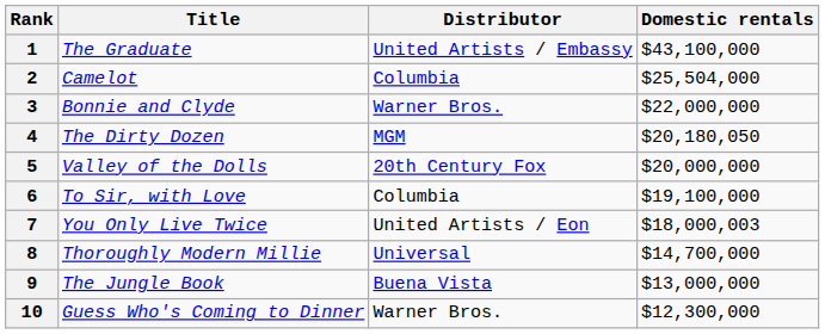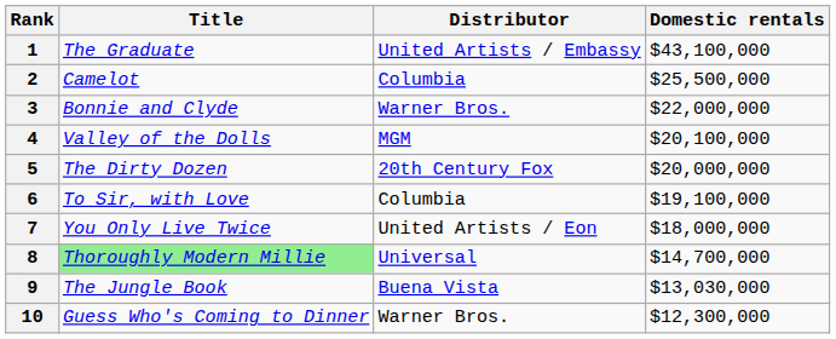 <table class="wikitable sortable" style="margin:auto; margin:auto;">
 <tr>
 <th>Rank</th>
 <th>Title</th>
 <th>Distributor</th>
 <th>Domestic rentals</th>
 </tr>
 <tr>
 <th style="text-align:center;">1</th>
 <td><em><a href='#'>The Graduate</a></em></td>
 <td><a href='#'>United Artists</a> / <a href='#'>Embassy</a></td>
 <td>$43,100,000</td>
 </tr>
 <tr>
 <th style="text-align:center;">2</th>
 <td><em><a href='#'>Camelot</a></em></td>
 <td><a href='#'>Columbia</a></td>
-<td>$25,504,000</td>
+<td>$25,500,000</td>
 </tr>
 <tr>
 <th style="text-align:center;">3</th>
 <td><em><a href='#'>Bonnie and Clyde</a></em></td>
 <td><a href='#'>Warner Bros.</a></td>
 <td>$22,000,000</td>
 </tr>
 <tr>
 <th style="text-align:center;">4</th>
-<td><em><a href='#'>The Dirty Dozen</a></em></td>
+<td><em><a href='#'>Valley of the Dolls</a></em></td>
 <td><a href='#'>MGM</a></td>
-<td>$20,180,050</td>
+<td>$20,100,000</td>
 </tr>
 <tr>
 <th style="text-align:center;">5</th>
-<td><em><a href='#'>Valley of the Dolls</a></em></td>
+<td><em><a href='#'>The Dirty Dozen</a></em></td>
 <td><a href='#'>20th Century Fox</a></td>
 <td>$20,000,000</td>
 </tr>
 <tr>
 <th style="text-align:center;">6</th>
 <td><em><a href='#'>To Sir, with Love</a></em></td>
 <td>Columbia</td>
 <td>$19,100,000</td>
 </tr>
 <tr>
 <th style="text-align:center;">7</th>
 <td><em><a href='#'>You Only Live Twice</a></em></td>
 <td>United Artists / <a href='#'>Eon</a></td>
-<td>$18,000,003</td>
+<td>$18,000,000</td>
 </tr>
 <tr>
 <th style="text-align:center;">8</th>
-<td><em><a href='#'>Thoroughly Modern Millie</a></em></td>
+<td style="background: lightgreen;"><em><a href='#'>Thoroughly Modern Millie</a></em></td>
 <td><a href='#'>Universal</a></td>
 <td>$14,700,000</td>
 </tr>
 <tr>
 <th style="text-align:center;">9</th>
 <td><em><a href='#'>The Jungle Book</a></em></td>
 <td><a href='#'>Buena Vista</a></td>
-<td>$13,000,000</td>
+<td>$13,030,000</td>
 </tr>
 <tr>
 <th style="text-align:center;">10</th>
 <td><em><a href='#'>Guess Who's Coming to Dinner</a></em></td>
 <td>Warner Bros.</td>
 <td>$12,300,000</td>
 </tr>
 </table>
